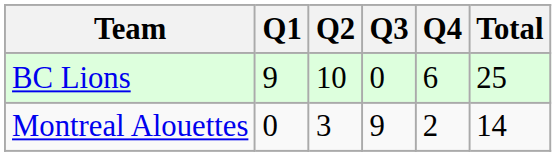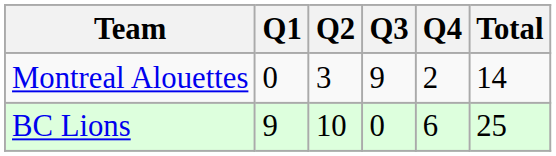 <table class="wikitable">
 <tr>
 <th>Team</th>
 <th>Q1</th>
 <th>Q2</th>
 <th>Q3</th>
 <th>Q4</th>
 <th>Total</th>
 </tr>
+<tr>
+<td><a href='#'>Montreal Alouettes</a></td>
+<td>0</td>
+<td>3</td>
+<td>9</td>
+<td>2</td>
+<td>14</td>
+</tr>
 <tr style="background-color:#DDFFDD">
 <td><a href='#'>BC Lions</a></td>
 <td>9</td>
 <td>10</td>
 <td>0</td>
 <td>6</td>
 <td>25</td>
 </tr>
-<tr>
-<td><a href='#'>Montreal Alouettes</a></td>
-<td>0</td>
-<td>3</td>
-<td>9</td>
-<td>2</td>
-<td>14</td>
-</tr>
 </table>
